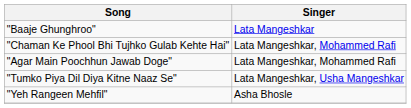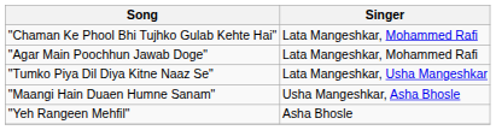 <table class="wikitable">
 <tr>
 <th>Song</th>
 <th>Singer</th>
-</tr>
-<tr>
-<td>"Baaje Ghunghroo"</td>
-<td><a href='#'>Lata Mangeshkar</a></td>
 </tr>
 <tr>
 <td>"Chaman Ke Phool Bhi Tujhko Gulab Kehte Hai"</td>
 <td>Lata Mangeshkar, <a href='#'>Mohammed Rafi</a></td>
 </tr>
 <tr>
 <td>"Agar Main Poochhun Jawab Doge"</td>
 <td>Lata Mangeshkar, Mohammed Rafi</td>
 </tr>
 <tr>
 <td>"Tumko Piya Dil Diya Kitne Naaz Se"</td>
 <td>Lata Mangeshkar, <a href='#'>Usha Mangeshkar</a></td>
 </tr>
 <tr>
+<td>"Maangi Hain Duaen Humne Sanam"</td>
+<td>Usha Mangeshkar, <a href='#'>Asha Bhosle</a></td>
+</tr>
+<tr>
 <td>"Yeh Rangeen Mehfil"</td>
 <td>Asha Bhosle</td>
 </tr>
 <tr>
 </tr>
 </table>
